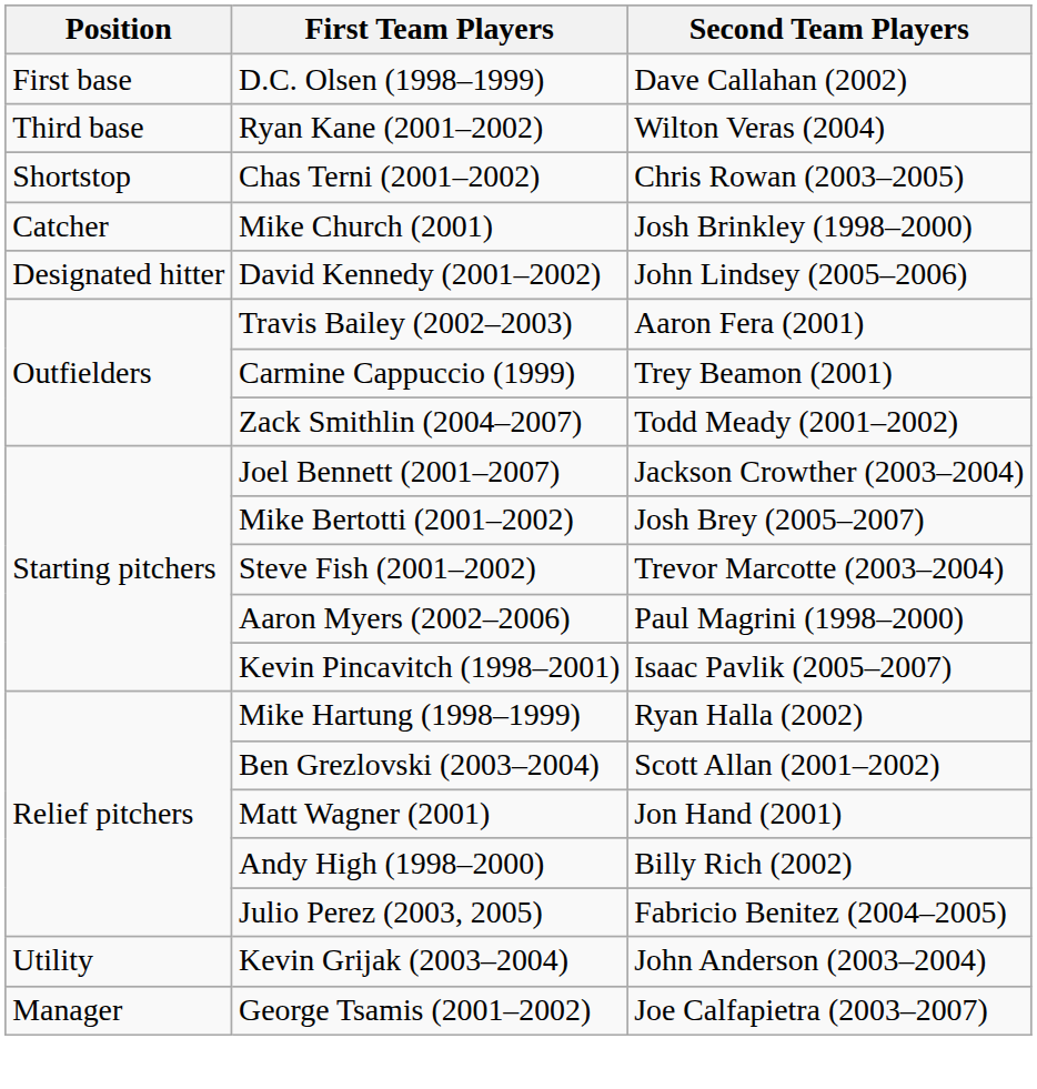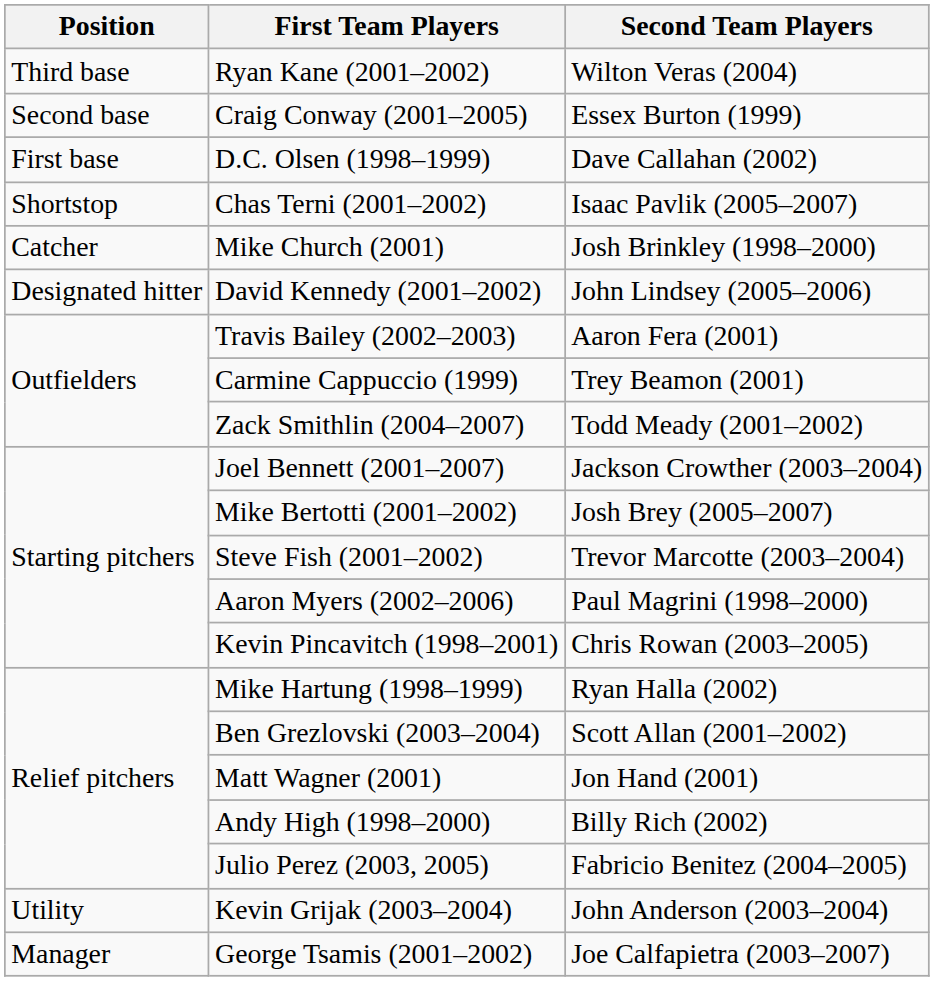 <table class="wikitable">
 <tr>
 <th>Position</th>
 <th>First Team Players</th>
 <th>Second Team Players</th>
 </tr>
 <tr>
+<td>Third base</td>
+<td>Ryan Kane (2001–2002)</td>
+<td>Wilton Veras (2004)</td>
+</tr>
+<tr>
+<td>Second base</td>
+<td>Craig Conway (2001–2005)</td>
+<td>Essex Burton (1999)</td>
+</tr>
+<tr>
 <td>First base</td>
 <td>D.C. Olsen (1998–1999)</td>
 <td>Dave Callahan (2002)</td>
 </tr>
 <tr>
-<td>Third base</td>
-<td>Ryan Kane (2001–2002)</td>
-<td>Wilton Veras (2004)</td>
-</tr>
-<tr>
 <td>Shortstop</td>
 <td>Chas Terni (2001–2002)</td>
-<td>Chris Rowan (2003–2005)</td>
+<td>Isaac Pavlik (2005–2007)</td>
 </tr>
 <tr>
 <td>Catcher</td>
 <td>Mike Church (2001)</td>
 <td>Josh Brinkley (1998–2000)</td>
 </tr>
 <tr>
 <td>Designated hitter</td>
 <td>David Kennedy (2001–2002)</td>
 <td>John Lindsey (2005–2006)</td>
 </tr>
 <tr>
 <td rowspan="3">Outfielders</td>
 <td>Travis Bailey (2002–2003)</td>
 <td>Aaron Fera (2001)</td>
 </tr>
 <tr>
 <td>Carmine Cappuccio (1999)</td>
 <td>Trey Beamon (2001)</td>
 </tr>
 <tr>
 <td>Zack Smithlin (2004–2007)</td>
 <td>Todd Meady (2001–2002)</td>
 </tr>
 <tr>
 <td rowspan="5">Starting pitchers</td>
 <td>Joel Bennett (2001–2007)</td>
 <td>Jackson Crowther (2003–2004)</td>
 </tr>
 <tr>
 <td>Mike Bertotti (2001–2002)</td>
 <td>Josh Brey (2005–2007)</td>
 </tr>
 <tr>
 <td>Steve Fish (2001–2002)</td>
 <td>Trevor Marcotte (2003–2004)</td>
 </tr>
 <tr>
 <td>Aaron Myers (2002–2006)</td>
 <td>Paul Magrini (1998–2000)</td>
 </tr>
 <tr>
 <td>Kevin Pincavitch (1998–2001)</td>
-<td>Isaac Pavlik (2005–2007)</td>
+<td>Chris Rowan (2003–2005)</td>
 </tr>
 <tr>
 <td rowspan="5">Relief pitchers</td>
 <td>Mike Hartung (1998–1999)</td>
 <td>Ryan Halla (2002)</td>
 </tr>
 <tr>
 <td>Ben Grezlovski (2003–2004)</td>
 <td>Scott Allan (2001–2002)</td>
 </tr>
 <tr>
 <td>Matt Wagner (2001)</td>
 <td>Jon Hand (2001)</td>
 </tr>
 <tr>
 <td>Andy High (1998–2000)</td>
 <td>Billy Rich (2002)</td>
 </tr>
 <tr>
 <td>Julio Perez (2003, 2005)</td>
 <td>Fabricio Benitez (2004–2005)</td>
 </tr>
 <tr>
 <td>Utility</td>
 <td>Kevin Grijak (2003–2004)</td>
 <td>John Anderson (2003–2004)</td>
 </tr>
 <tr>
 <td>Manager</td>
 <td>George Tsamis (2001–2002)</td>
 <td>Joe Calfapietra (2003–2007)</td>
 </tr>
 </table>
